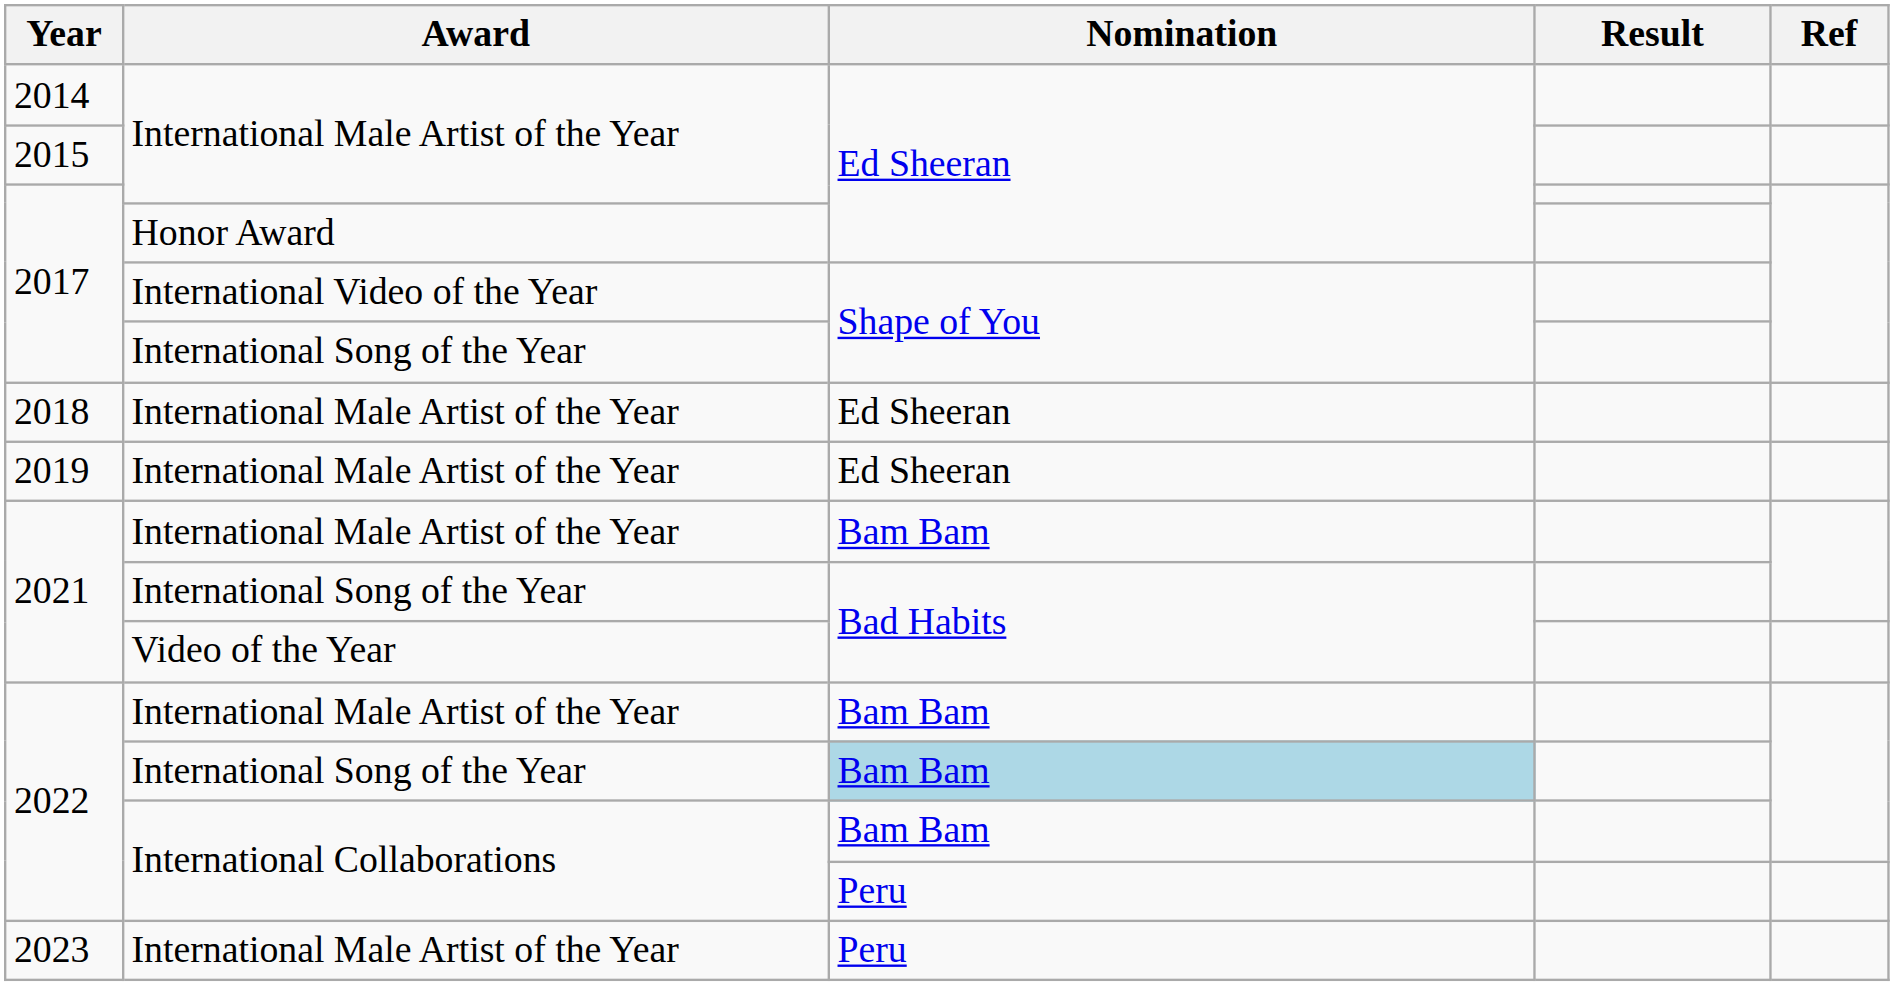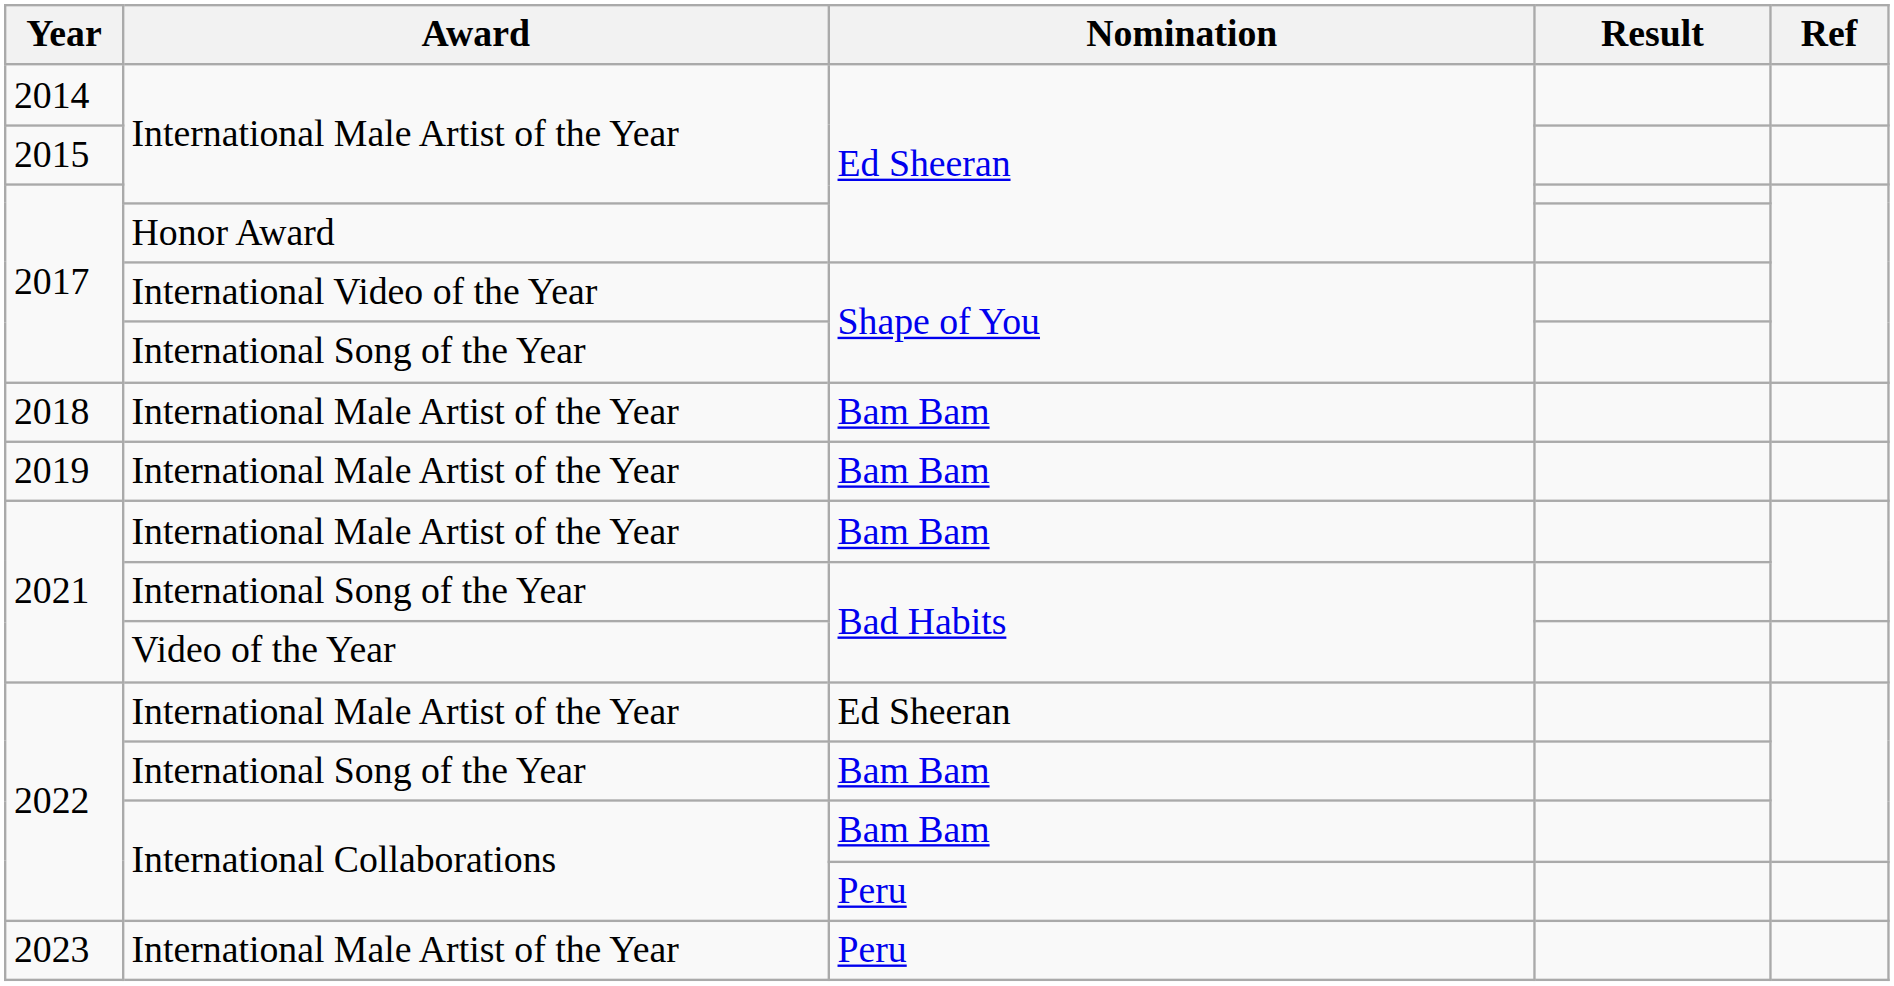 <table class="wikitable" style="max-width:75%;">
 <tr>
 <th width=5%>Year</th>
 <th style="width:30%;">Award</th>
 <th style="width:30%;">Nomination</th>
 <th style="width:10%;">Result</th>
 <th style="width:5%;">Ref</th>
 </tr>
 <tr>
 <td>2014</td>
 <td rowspan="3">International Male Artist of the Year</td>
 <td rowspan="4"><a href='#'>Ed Sheeran</a></td>
 <td></td>
 <td></td>
 </tr>
 <tr>
 <td>2015</td>
 <td></td>
 <td></td>
 </tr>
 <tr>
 <td rowspan="4">2017</td>
 <td></td>
 <td rowspan="4"></td>
 </tr>
 <tr>
 <td>Honor Award</td>
 <td></td>
 </tr>
 <tr>
 <td>International Video of the Year</td>
 <td rowspan="2"><a href='#'>Shape of You</a></td>
 <td></td>
 </tr>
 <tr>
 <td>International Song of the Year</td>
 <td></td>
 </tr>
 <tr>
 <td>2018</td>
 <td rowspan="1">International Male Artist of the Year</td>
-<td rowspan="1">Ed Sheeran</td>
+<td><a href='#'>Bam Bam</a> </td>
 <td></td>
 <td></td>
 </tr>
 <tr>
 <td>2019</td>
 <td rowspan="1">International Male Artist of the Year</td>
-<td rowspan="1">Ed Sheeran</td>
+<td><a href='#'>Bam Bam</a> </td>
 <td></td>
 <td></td>
 </tr>
 <tr>
 <td rowspan="3">2021</td>
 <td rowspan="1">International Male Artist of the Year</td>
 <td><a href='#'>Bam Bam</a> </td>
 <td></td>
 </tr>
 <tr>
 <td>International Song of the Year</td>
 <td rowspan="2"><a href='#'>Bad Habits</a></td>
 <td></td>
 </tr>
 <tr>
 <td>Video of the Year</td>
 <td></td>
 <td></td>
 </tr>
 <tr>
 <td rowspan="4">2022</td>
 <td rowspan="1">International Male Artist of the Year</td>
-<td><a href='#'>Bam Bam</a> </td>
+<td rowspan="1">Ed Sheeran</td>
 <td></td>
 </tr>
 <tr>
 <td>International Song of the Year</td>
-<td style="background: lightblue;"><a href='#'>Bam Bam</a> </td>
+<td><a href='#'>Bam Bam</a> </td>
 <td></td>
 </tr>
 <tr>
 <td rowspan="2">International Collaborations</td>
 <td><a href='#'>Bam Bam</a> </td>
 <td></td>
 </tr>
 <tr>
 <td><a href='#'>Peru</a> </td>
 <td></td>
 <td></td>
 </tr>
 <tr>
 <td>2023</td>
 <td rowspan="1">International Male Artist of the Year</td>
 <td><a href='#'>Peru</a> </td>
 <td></td>
 <td></td>
 </tr>
 </table>
